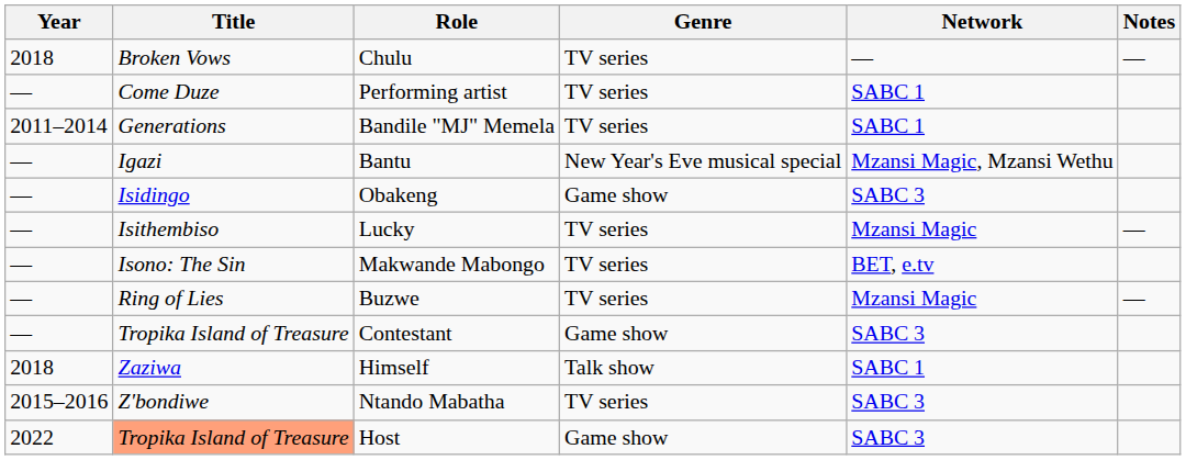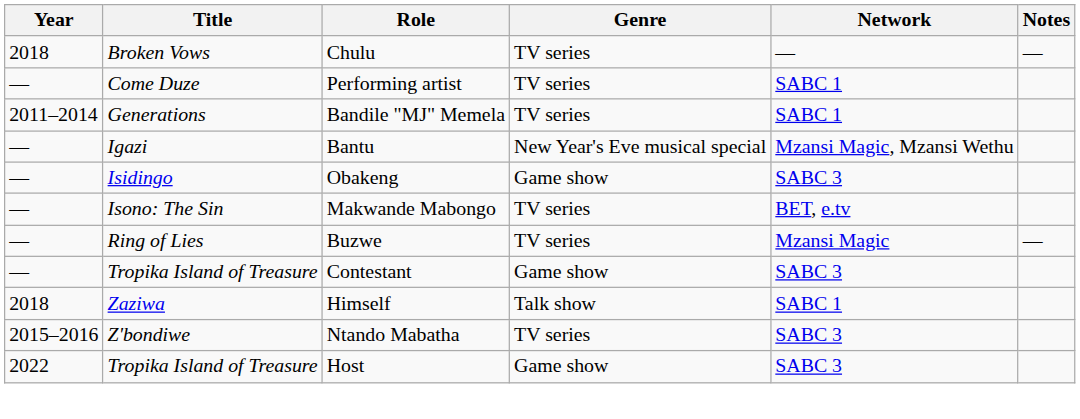 <table class="wikitable sortable">
 <tr>
 <th>Year</th>
 <th>Title</th>
 <th>Role</th>
 <th>Genre</th>
 <th>Network</th>
 <th>Notes</th>
 </tr>
 <tr>
 <td>2018</td>
 <td><em>Broken Vows</em></td>
 <td>Chulu</td>
 <td>TV series</td>
 <td>—</td>
 <td>—</td>
 </tr>
 <tr>
 <td>—</td>
 <td><em>Come Duze</em></td>
 <td>Performing artist</td>
 <td>TV series</td>
 <td><a href='#'>SABC 1</a></td>
 <td></td>
 </tr>
 <tr>
 <td>2011–2014</td>
 <td><em>Generations</em></td>
 <td>Bandile "MJ" Memela</td>
 <td>TV series</td>
 <td><a href='#'>SABC 1</a></td>
 <td></td>
 </tr>
 <tr>
 <td>—</td>
 <td><em>Igazi</em></td>
 <td>Bantu</td>
 <td>New Year's Eve musical special</td>
 <td><a href='#'>Mzansi Magic</a>, Mzansi Wethu</td>
 <td></td>
 </tr>
 <tr>
 <td>—</td>
 <td><em><a href='#'>Isidingo</a></em></td>
 <td>Obakeng</td>
 <td>Game show</td>
 <td><a href='#'>SABC 3</a></td>
 <td></td>
 </tr>
 <tr>
 <td>—</td>
-<td><em>Isithembiso</em></td>
-<td>Lucky</td>
-<td>TV series</td>
-<td><a href='#'>Mzansi Magic</a></td>
-<td>—</td>
-</tr>
-<tr>
-<td>—</td>
 <td><em>Isono: The Sin</em></td>
 <td>Makwande Mabongo</td>
 <td>TV series</td>
 <td><a href='#'>BET</a>, <a href='#'>e.tv</a></td>
 <td></td>
 </tr>
 <tr>
 <td>—</td>
 <td><em>Ring of Lies</em></td>
 <td>Buzwe</td>
 <td>TV series</td>
 <td><a href='#'>Mzansi Magic</a></td>
 <td>—</td>
 </tr>
 <tr>
 <td>—</td>
 <td><em>Tropika Island of Treasure</em></td>
 <td>Contestant</td>
 <td>Game show</td>
 <td><a href='#'>SABC 3</a></td>
 <td></td>
 </tr>
 <tr>
 <td>2018</td>
 <td><em><a href='#'>Zaziwa</a></em></td>
 <td>Himself</td>
 <td>Talk show</td>
 <td><a href='#'>SABC 1</a></td>
 <td></td>
 </tr>
 <tr>
 <td>2015–2016</td>
 <td><em>Z'bondiwe</em></td>
 <td>Ntando Mabatha</td>
 <td>TV series</td>
 <td><a href='#'>SABC 3</a></td>
 <td></td>
 </tr>
 <tr>
 <td>2022</td>
-<td style="background: lightsalmon;"><em>Tropika Island of Treasure</em></td>
+<td><em>Tropika Island of Treasure</em></td>
 <td>Host</td>
 <td>Game show</td>
 <td><a href='#'>SABC 3</a></td>
 <td></td>
 </tr>
 </table>
